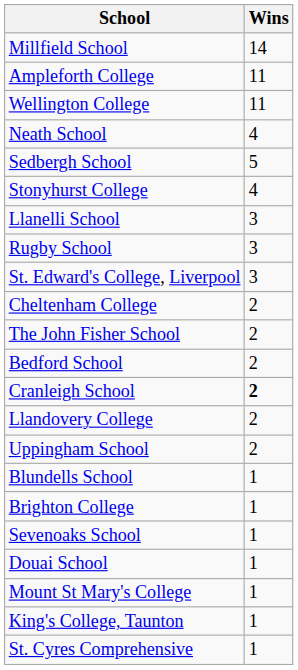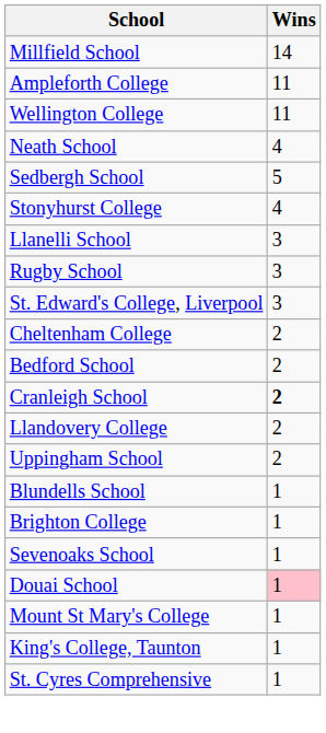 <table class="wikitable sortable" style="text-align: left">
 <tr>
 <th>School</th>
 <th>Wins</th>
 </tr>
 <tr>
 <td align="left"><a href='#'>Millfield School</a></td>
 <td>14</td>
 </tr>
 <tr>
 <td align="left"><a href='#'>Ampleforth College</a></td>
 <td>11</td>
 </tr>
 <tr>
 <td align="left"><a href='#'>Wellington College</a></td>
 <td>11</td>
 </tr>
 <tr>
 <td align="left"><a href='#'>Neath School</a></td>
 <td>4</td>
 </tr>
 <tr>
 <td align="left"><a href='#'>Sedbergh School</a></td>
 <td>5</td>
 </tr>
 <tr>
 <td align="left"><a href='#'>Stonyhurst College</a></td>
 <td>4</td>
 </tr>
 <tr>
 <td align="left"><a href='#'>Llanelli School</a></td>
 <td>3</td>
 </tr>
 <tr>
 <td align="left"><a href='#'>Rugby School</a></td>
 <td>3</td>
 </tr>
 <tr>
 <td align="left"><a href='#'>St. Edward's College</a>, <a href='#'>Liverpool</a></td>
 <td>3</td>
 </tr>
 <tr>
 <td align="left"><a href='#'>Cheltenham College</a></td>
 <td>2</td>
 </tr>
 <tr>
-<td align="left"><a href='#'>The John Fisher School</a></td>
-<td>2</td>
-</tr>
-<tr>
 <td align="left"><a href='#'>Bedford School</a></td>
 <td>2</td>
 </tr>
 <tr>
 <td align="left"><a href='#'>Cranleigh School</a></td>
 <td><strong>2</strong></td>
 </tr>
 <tr>
 <td align="left"><a href='#'>Llandovery College</a></td>
 <td>2</td>
 </tr>
 <tr>
 <td align="left"><a href='#'>Uppingham School</a></td>
 <td>2</td>
 </tr>
 <tr>
 <td align="left"><a href='#'>Blundells School</a></td>
 <td>1</td>
 </tr>
 <tr>
 <td><a href='#'>Brighton College</a></td>
 <td>1</td>
 </tr>
 <tr>
 <td align="left"><a href='#'>Sevenoaks School</a></td>
 <td>1</td>
 </tr>
 <tr>
 <td align="left"><a href='#'>Douai School</a></td>
-<td>1</td>
+<td style="background: pink;">1</td>
 </tr>
 <tr>
 <td align="left"><a href='#'>Mount St Mary's College</a></td>
 <td>1</td>
 </tr>
 <tr>
 <td align="left"><a href='#'>King's College, Taunton</a></td>
 <td>1</td>
 </tr>
 <tr>
 <td align="left"><a href='#'>St. Cyres Comprehensive</a></td>
 <td>1</td>
 </tr>
 </table>
